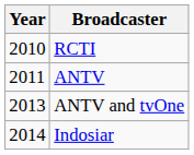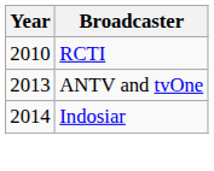 <table class="wikitable">
 <tr>
 <th>Year</th>
 <th>Broadcaster</th>
 </tr>
 <tr>
 <td>2010</td>
 <td><a href='#'>RCTI</a></td>
 </tr>
 <tr>
-<td>2011</td>
-<td><a href='#'>ANTV</a></td>
-</tr>
-<tr>
 <td>2013</td>
 <td>ANTV and <a href='#'>tvOne</a></td>
 </tr>
 <tr>
 <td>2014</td>
 <td><a href='#'>Indosiar</a></td>
 </tr>
 </table>
